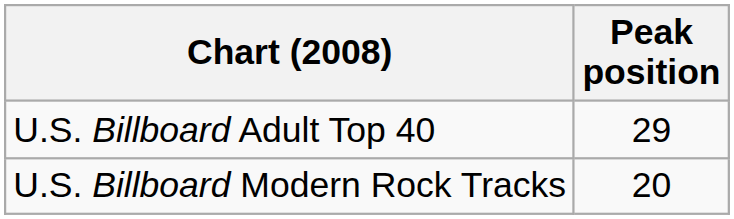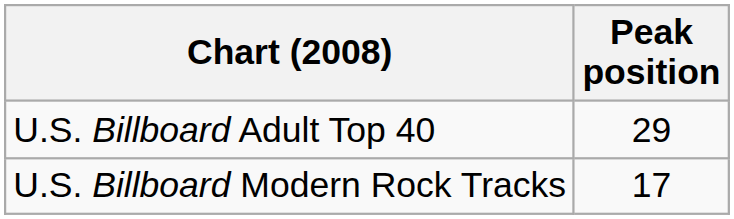 <table class="wikitable">
 <tr>
 <th>Chart (2008)</th>
 <th>Peak<br>position</th>
 </tr>
 <tr>
 <td>U.S. <em>Billboard</em> Adult Top 40</td>
 <td align="center">29</td>
 </tr>
 <tr>
 <td>U.S. <em>Billboard</em> Modern Rock Tracks</td>
-<td align="center">20</td>
+<td align="center">17</td>
 </tr>
 </table>
